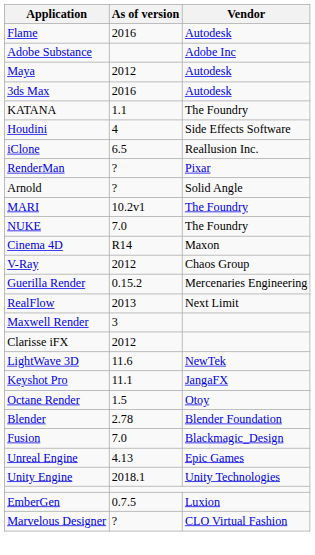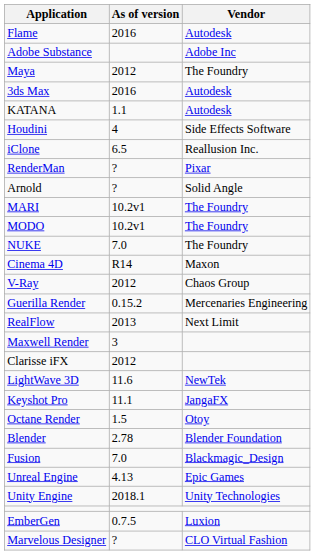 <table class="wikitable sortable">
 <tr>
 <th>Application</th>
 <th>As of version</th>
 <th>Vendor</th>
 </tr>
 <tr>
 <td><a href='#'>Flame</a></td>
 <td>2016</td>
 <td><a href='#'>Autodesk</a></td>
 </tr>
 <tr>
 <td><a href='#'>Adobe Substance</a></td>
 <td></td>
 <td><a href='#'>Adobe Inc</a></td>
 </tr>
 <tr>
 <td><a href='#'>Maya</a></td>
 <td>2012</td>
-<td><a href='#'>Autodesk</a></td>
+<td>The Foundry</td>
 </tr>
 <tr>
 <td><a href='#'>3ds Max</a></td>
 <td>2016</td>
 <td><a href='#'>Autodesk</a></td>
 </tr>
 <tr>
 <td>KATANA</td>
 <td>1.1</td>
-<td>The Foundry</td>
+<td><a href='#'>Autodesk</a></td>
 </tr>
 <tr>
 <td><a href='#'>Houdini</a></td>
 <td>4</td>
 <td>Side Effects Software</td>
 </tr>
 <tr>
 <td><a href='#'>iClone</a></td>
 <td>6.5</td>
 <td>Reallusion Inc.</td>
 </tr>
 <tr>
 <td><a href='#'>RenderMan</a></td>
 <td>?</td>
 <td><a href='#'>Pixar</a></td>
 </tr>
 <tr>
 <td>Arnold</td>
 <td>?</td>
 <td>Solid Angle</td>
 </tr>
 <tr>
 <td><a href='#'>MARI</a></td>
+<td>10.2v1</td>
+<td><a href='#'>The Foundry</a></td>
+</tr>
+<tr>
+<td><a href='#'>MODO</a></td>
 <td>10.2v1</td>
 <td><a href='#'>The Foundry</a></td>
 </tr>
 <tr>
 <td><a href='#'>NUKE</a></td>
 <td>7.0</td>
 <td>The Foundry</td>
 </tr>
 <tr>
 <td><a href='#'>Cinema 4D</a></td>
 <td>R14</td>
 <td>Maxon</td>
 </tr>
 <tr>
 <td><a href='#'>V-Ray</a></td>
 <td>2012</td>
 <td>Chaos Group</td>
 </tr>
 <tr>
 <td><a href='#'>Guerilla Render</a></td>
 <td>0.15.2</td>
 <td>Mercenaries Engineering</td>
 </tr>
 <tr>
 <td><a href='#'>RealFlow</a></td>
 <td>2013</td>
 <td>Next Limit</td>
 </tr>
 <tr>
 <td><a href='#'>Maxwell Render</a></td>
 <td>3</td>
 <td></td>
 </tr>
 <tr>
 <td>Clarisse iFX</td>
 <td>2012</td>
 <td></td>
 </tr>
 <tr>
 <td><a href='#'>LightWave 3D</a></td>
 <td>11.6</td>
 <td><a href='#'>NewTek</a></td>
 </tr>
 <tr>
 <td><a href='#'>Keyshot Pro</a></td>
 <td>11.1</td>
 <td><a href='#'>JangaFX</a></td>
 </tr>
 <tr>
 <td><a href='#'>Octane Render</a></td>
 <td>1.5</td>
 <td><a href='#'>Otoy</a></td>
 </tr>
 <tr>
 <td><a href='#'>Blender</a></td>
 <td>2.78</td>
 <td><a href='#'>Blender Foundation</a></td>
 </tr>
 <tr>
 <td><a href='#'>Fusion</a></td>
 <td>7.0</td>
 <td><a href='#'>Blackmagic_Design</a></td>
 </tr>
 <tr>
 <td><a href='#'>Unreal Engine</a></td>
 <td>4.13</td>
 <td><a href='#'>Epic Games</a></td>
 </tr>
 <tr>
 <td><a href='#'>Unity Engine</a></td>
 <td>2018.1</td>
 <td><a href='#'>Unity Technologies</a></td>
 </tr>
 <tr>
 <td></td>
 </tr>
 <tr>
 <td><a href='#'>EmberGen</a></td>
 <td>0.7.5</td>
 <td><a href='#'>Luxion</a></td>
 </tr>
 <tr>
 <td><a href='#'>Marvelous Designer</a></td>
 <td>?</td>
 <td><a href='#'>CLO Virtual Fashion</a></td>
 </tr>
 </table>
